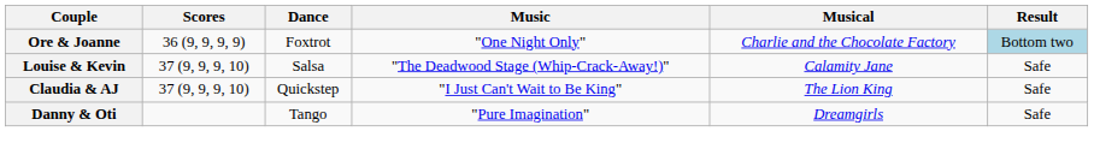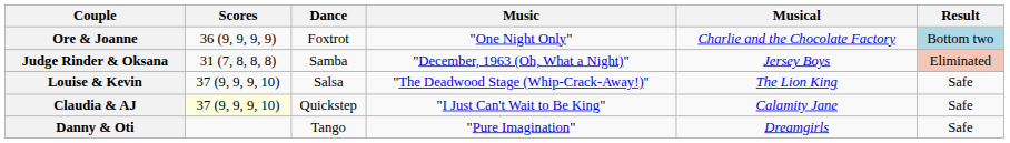 <table class="wikitable sortable" style="text-align:center; width:90%">
 <tr>
 <th scope="col">Couple</th>
 <th scope="col">Scores</th>
 <th scope="col" class="unsortable">Dance</th>
 <th scope="col" class="unsortable">Music</th>
 <th scope="col" class="unsortable">Musical</th>
 <th scope="col" class="unsortable">Result</th>
 </tr>
 <tr>
 <th scope="row">Ore & Joanne</th>
 <td>36 (9, 9, 9, 9)</td>
 <td>Foxtrot</td>
 <td>"<a href='#'>One Night Only</a>"</td>
 <td><em><a href='#'>Charlie and the Chocolate Factory</a></em></td>
 <td bgcolor="lightblue">Bottom two</td>
 </tr>
 <tr>
+<th scope="row">Judge Rinder & Oksana</th>
+<td>31 (7, 8, 8, 8)</td>
+<td>Samba</td>
+<td>"<a href='#'>December, 1963 (Oh, What a Night)</a>"</td>
+<td><em><a href='#'>Jersey Boys</a></em></td>
+<td bgcolor="f4c7b8">Eliminated</td>
+</tr>
+<tr>
 <th scope="row">Louise & Kevin</th>
 <td>37 (9, 9, 9, 10)</td>
 <td>Salsa</td>
 <td>"<a href='#'>The Deadwood Stage (Whip-Crack-Away!)</a>"</td>
-<td><em><a href='#'>Calamity Jane</a></em></td>
+<td><em><a href='#'>The Lion King</a></em></td>
 <td>Safe</td>
 </tr>
 <tr>
 <th scope="row">Claudia & AJ</th>
-<td>37 (9, 9, 9, 10)</td>
+<td style="background: lightyellow;">37 (9, 9, 9, 10)</td>
 <td>Quickstep</td>
 <td>"<a href='#'>I Just Can't Wait to Be King</a>"</td>
-<td><em><a href='#'>The Lion King</a></em></td>
+<td><em><a href='#'>Calamity Jane</a></em></td>
 <td>Safe</td>
 </tr>
 <tr>
 <th scope="row">Danny & Oti</th>
 <td></td>
 <td>Tango</td>
 <td>"<a href='#'>Pure Imagination</a>"</td>
 <td><em><a href='#'>Dreamgirls</a></em></td>
 <td>Safe</td>
 </tr>
 </table>
